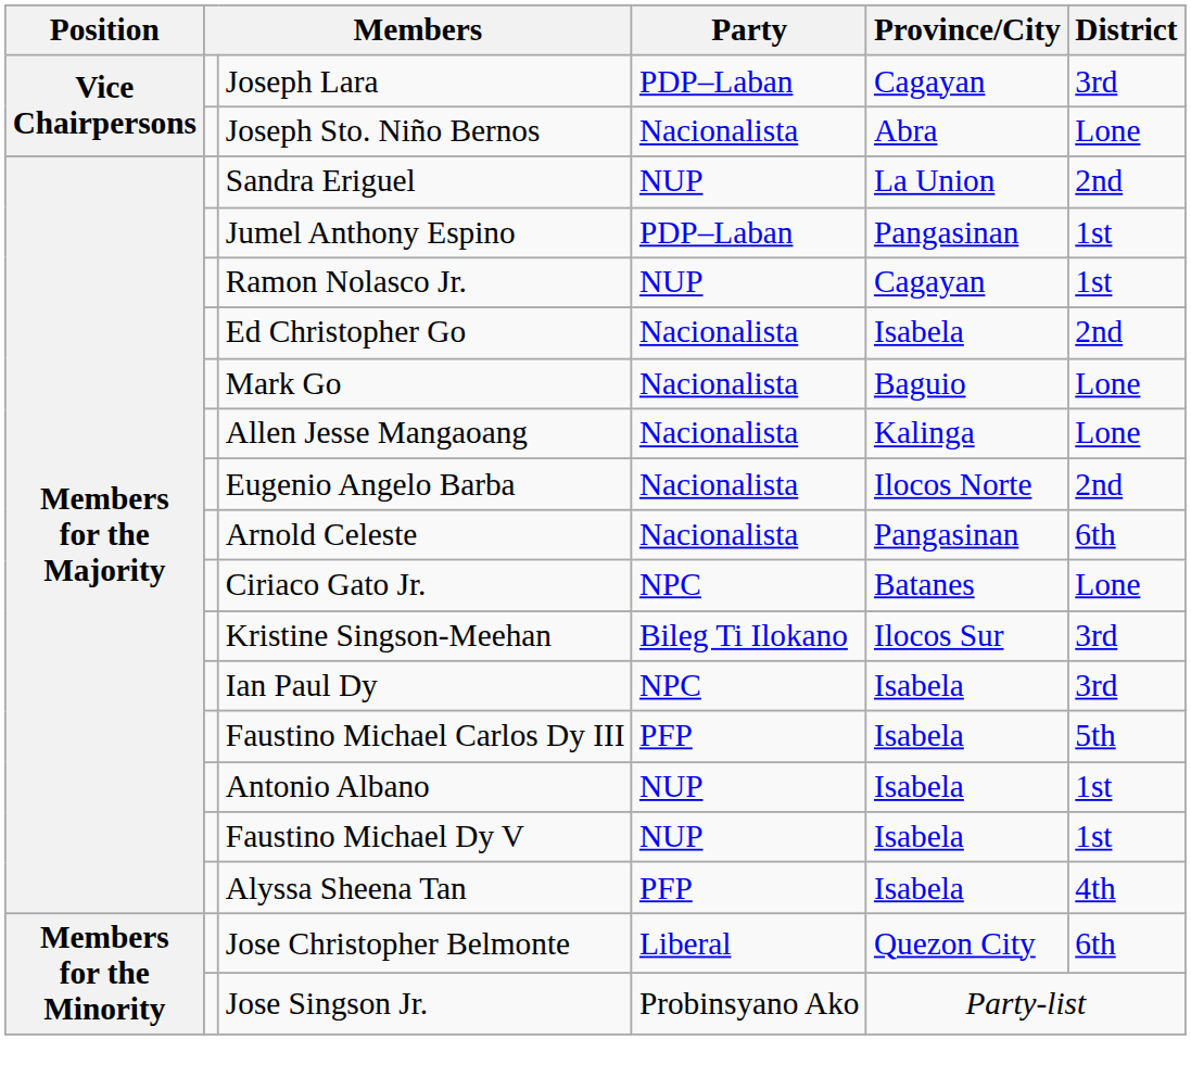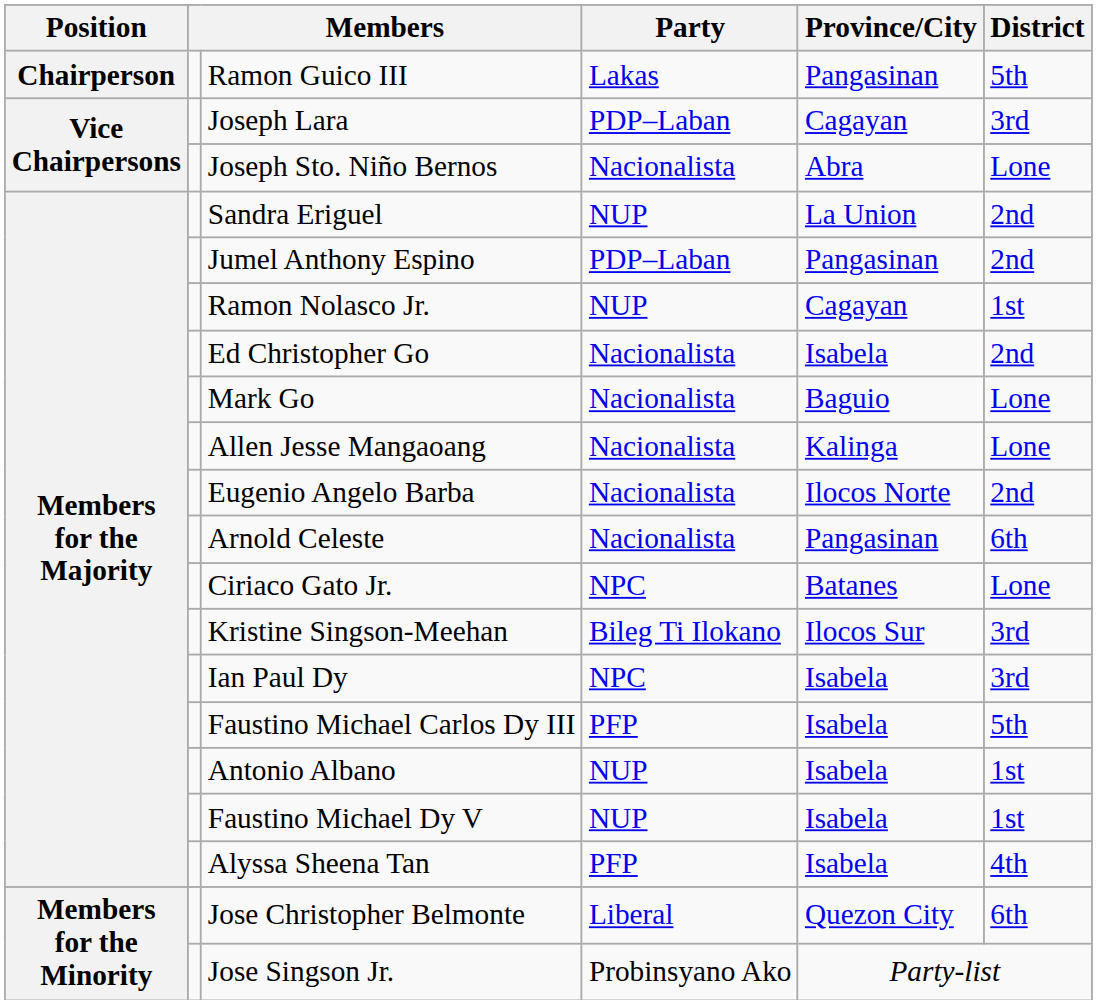 <table class="wikitable" style="font-size: 100%;">
 <tr>
 <th>Position</th>
 <th colspan="2">Members</th>
 <th>Party</th>
 <th>Province/City</th>
 <th>District</th>
+</tr>
+<tr>
+<th>Chairperson</th>
+<td></td>
+<td>Ramon Guico III</td>
+<td><a href='#'>Lakas</a></td>
+<td><a href='#'>Pangasinan</a></td>
+<td><a href='#'>5th</a></td>
 </tr>
 <tr>
 <th rowspan="2">Vice<br>Chairpersons</th>
 <td></td>
 <td>Joseph Lara</td>
 <td><a href='#'>PDP–Laban</a></td>
 <td><a href='#'>Cagayan</a></td>
 <td><a href='#'>3rd</a></td>
 </tr>
 <tr>
 <td></td>
 <td>Joseph Sto. Niño Bernos</td>
 <td><a href='#'>Nacionalista</a></td>
 <td><a href='#'>Abra</a></td>
 <td><a href='#'>Lone</a></td>
 </tr>
 <tr>
 <th rowspan="15">Members<br>for the<br>Majority</th>
 <td></td>
 <td>Sandra Eriguel</td>
 <td><a href='#'>NUP</a></td>
 <td><a href='#'>La Union</a></td>
 <td><a href='#'>2nd</a></td>
 </tr>
 <tr>
 <td></td>
 <td>Jumel Anthony Espino</td>
 <td><a href='#'>PDP–Laban</a></td>
 <td><a href='#'>Pangasinan</a></td>
-<td><a href='#'>1st</a></td>
+<td><a href='#'>2nd</a></td>
 </tr>
 <tr>
 <td></td>
 <td>Ramon Nolasco Jr.</td>
 <td><a href='#'>NUP</a></td>
 <td><a href='#'>Cagayan</a></td>
 <td><a href='#'>1st</a></td>
 </tr>
 <tr>
 <td></td>
 <td>Ed Christopher Go</td>
 <td><a href='#'>Nacionalista</a></td>
 <td><a href='#'>Isabela</a></td>
 <td><a href='#'>2nd</a></td>
 </tr>
 <tr>
 <td></td>
 <td>Mark Go</td>
 <td><a href='#'>Nacionalista</a></td>
 <td><a href='#'>Baguio</a></td>
 <td><a href='#'>Lone</a></td>
 </tr>
 <tr>
 <td></td>
 <td>Allen Jesse Mangaoang</td>
 <td><a href='#'>Nacionalista</a></td>
 <td><a href='#'>Kalinga</a></td>
 <td><a href='#'>Lone</a></td>
 </tr>
 <tr>
 <td></td>
 <td>Eugenio Angelo Barba</td>
 <td><a href='#'>Nacionalista</a></td>
 <td><a href='#'>Ilocos Norte</a></td>
 <td><a href='#'>2nd</a></td>
 </tr>
 <tr>
 <td></td>
 <td>Arnold Celeste</td>
 <td><a href='#'>Nacionalista</a></td>
 <td><a href='#'>Pangasinan</a></td>
 <td><a href='#'>6th</a></td>
 </tr>
 <tr>
 <td></td>
 <td>Ciriaco Gato Jr.</td>
 <td><a href='#'>NPC</a></td>
 <td><a href='#'>Batanes</a></td>
 <td><a href='#'>Lone</a></td>
 </tr>
 <tr>
 <td></td>
 <td>Kristine Singson-Meehan</td>
 <td><a href='#'>Bileg Ti Ilokano</a></td>
 <td><a href='#'>Ilocos Sur</a></td>
 <td><a href='#'>3rd</a></td>
 </tr>
 <tr>
 <td></td>
 <td>Ian Paul Dy</td>
 <td><a href='#'>NPC</a></td>
 <td><a href='#'>Isabela</a></td>
 <td><a href='#'>3rd</a></td>
 </tr>
 <tr>
 <td></td>
 <td>Faustino Michael Carlos Dy III</td>
 <td><a href='#'>PFP</a></td>
 <td><a href='#'>Isabela</a></td>
 <td><a href='#'>5th</a></td>
 </tr>
 <tr>
 <td></td>
 <td>Antonio Albano</td>
 <td><a href='#'>NUP</a></td>
 <td><a href='#'>Isabela</a></td>
 <td><a href='#'>1st</a></td>
 </tr>
 <tr>
 <td></td>
 <td>Faustino Michael Dy V</td>
 <td><a href='#'>NUP</a></td>
 <td><a href='#'>Isabela</a></td>
 <td><a href='#'>1st</a></td>
 </tr>
 <tr>
 <td></td>
 <td>Alyssa Sheena Tan</td>
 <td><a href='#'>PFP</a></td>
 <td><a href='#'>Isabela</a></td>
 <td><a href='#'>4th</a></td>
 </tr>
 <tr>
 <th rowspan="2">Members<br>for the<br>Minority</th>
 <td></td>
 <td>Jose Christopher Belmonte</td>
 <td><a href='#'>Liberal</a></td>
 <td><a href='#'>Quezon City</a></td>
 <td><a href='#'>6th</a></td>
 </tr>
 <tr>
 <td></td>
 <td>Jose Singson Jr.</td>
 <td>Probinsyano Ako</td>
 <td align="center" colspan="2"><em>Party-list</em></td>
 </tr>
 </table>
